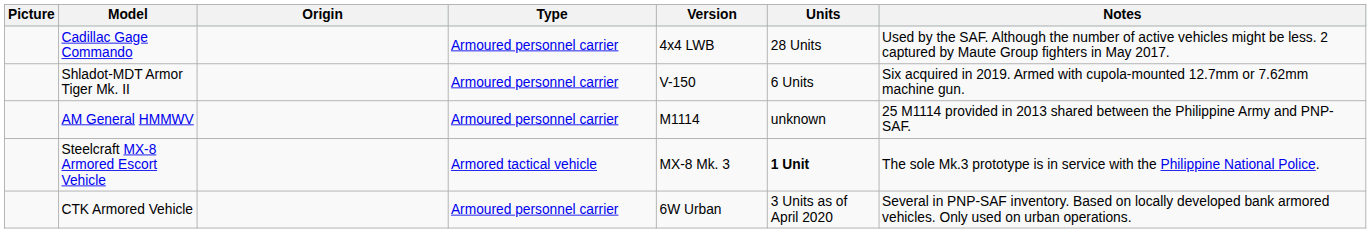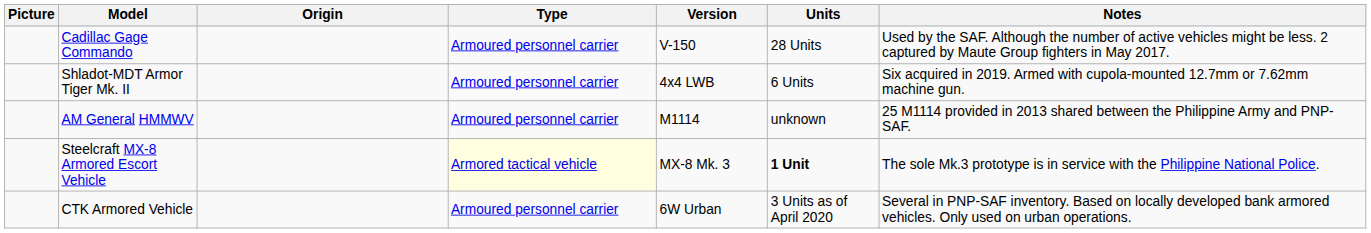 <table class="wikitable" style="width:100%;">
 <tr bgcolor=#B0E0E6>
 <th style="width:3%;">Picture</th>
 <th style="width:10%;">Model</th>
 <th style="width:18%;">Origin</th>
 <th style="width:15%;">Type</th>
 <th style="width:8%;">Version</th>
 <th style="width:8%;">Units</th>
 <th style="width:35%;">Notes</th>
 </tr>
 <tr>
 <td></td>
 <td><a href='#'>Cadillac Gage Commando</a></td>
 <td></td>
 <td><a href='#'>Armoured personnel carrier</a></td>
-<td>4x4 LWB</td>
+<td>V-150</td>
 <td>28 Units</td>
 <td>Used by the SAF. Although the number of active vehicles might be less. 2 captured by Maute Group fighters in May 2017.</td>
 </tr>
 <tr>
 <td></td>
 <td>Shladot-MDT Armor Tiger Mk. II</td>
 <td></td>
 <td><a href='#'>Armoured personnel carrier</a></td>
-<td>V-150</td>
+<td>4x4 LWB</td>
 <td>6 Units</td>
 <td>Six acquired in 2019. Armed with cupola-mounted 12.7mm or 7.62mm machine gun.</td>
 </tr>
 <tr>
 <td></td>
 <td><a href='#'>AM General</a> <a href='#'>HMMWV</a></td>
 <td></td>
 <td><a href='#'>Armoured personnel carrier</a></td>
 <td>M1114</td>
 <td>unknown</td>
 <td>25 M1114 provided in 2013 shared between the Philippine Army and PNP-SAF.</td>
 </tr>
 <tr>
 <td></td>
 <td>Steelcraft <a href='#'>MX-8 Armored Escort Vehicle</a></td>
 <td></td>
-<td><a href='#'>Armored tactical vehicle</a></td>
+<td style="background: lightyellow;"><a href='#'>Armored tactical vehicle</a></td>
 <td>MX-8 Mk. 3</td>
 <td><strong>1 Unit</strong></td>
 <td>The sole Mk.3 prototype is in service with the <a href='#'>Philippine National Police</a>.</td>
 </tr>
 <tr>
 <td></td>
 <td>CTK Armored Vehicle</td>
 <td></td>
 <td><a href='#'>Armoured personnel carrier</a></td>
 <td>6W Urban</td>
 <td>3 Units as of April 2020</td>
 <td>Several in PNP-SAF inventory. Based on locally developed bank armored vehicles. Only used on urban operations.</td>
 </tr>
 </table>
